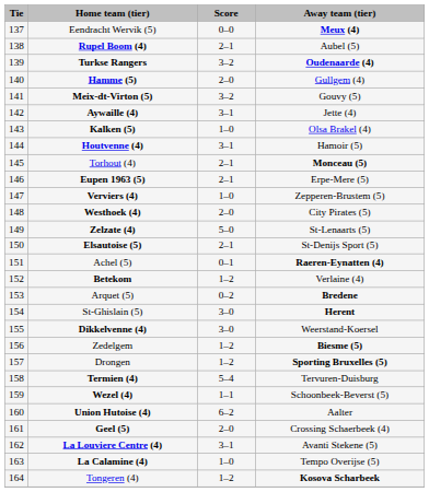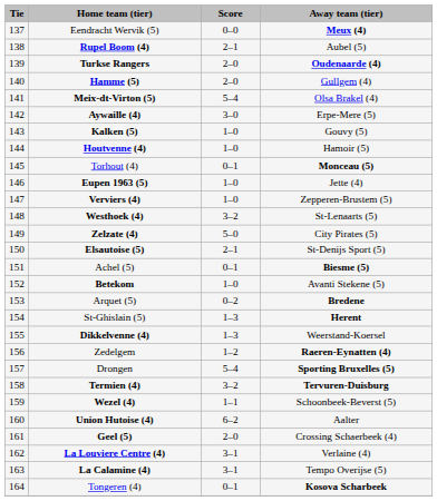 <table class="wikitable" style="width: 600px; background:WhiteSmoke; text-align:center; font-size:90%">
 <tr>
 <td scope="col" style="width:  5.00%; background:silver;"><strong>Tie</strong></td>
 <td scope="col" style="width: 36.25%; background:silver;"><strong>Home team (tier)</strong></td>
 <td scope="col" style="width: 12.50%; background:silver;"><strong>Score</strong></td>
 <td scope="col" style="width: 36.25%; background:silver;"><strong>Away team (tier)</strong></td>
 </tr>
 <tr>
 <td>137</td>
 <td>Eendracht Wervik (5)</td>
 <td>0–0 </td>
 <td><strong><a href='#'>Meux</a> (4)</strong></td>
 </tr>
 <tr>
 <td>138</td>
 <td><strong><a href='#'>Rupel Boom</a> (4)</strong></td>
 <td>2–1</td>
 <td>Aubel (5)</td>
 </tr>
 <tr>
 <td>139</td>
 <td><strong>Turkse Rangers</strong></td>
-<td>3–2</td>
+<td>2–0</td>
 <td><strong><a href='#'>Oudenaarde</a> (4)</strong></td>
 </tr>
 <tr>
 <td>140</td>
 <td><strong><a href='#'>Hamme</a> (5)</strong></td>
 <td>2–0</td>
 <td><a href='#'>Gullgem</a> (4)</td>
 </tr>
 <tr>
 <td>141</td>
 <td><strong>Meix-dt-Virton (5)</strong></td>
-<td>3–2</td>
-<td>Gouvy (5)</td>
+<td>5–4</td>
+<td><a href='#'>Olsa Brakel</a> (4)</td>
 </tr>
 <tr>
 <td>142</td>
 <td><strong>Aywaille (4)</strong></td>
-<td>3–1</td>
-<td>Jette (4)</td>
+<td>3–0</td>
+<td>Erpe-Mere (5)</td>
 </tr>
 <tr>
 <td>143</td>
 <td><strong>Kalken (5)</strong></td>
 <td>1–0</td>
-<td><a href='#'>Olsa Brakel</a> (4)</td>
+<td>Gouvy (5)</td>
 </tr>
 <tr>
 <td>144</td>
 <td><strong><a href='#'>Houtvenne</a> (4)</strong></td>
-<td>3–1</td>
+<td>1–0</td>
 <td>Hamoir (5)</td>
 </tr>
 <tr>
 <td>145</td>
 <td><a href='#'>Torhout</a> (4)</td>
-<td>2–1</td>
+<td>0–1</td>
 <td><strong>Monceau (5)</strong></td>
 </tr>
 <tr>
 <td>146</td>
 <td><strong>Eupen 1963 (5)</strong></td>
-<td>2–1</td>
-<td>Erpe-Mere (5)</td>
+<td>1–0</td>
+<td>Jette (4)</td>
 </tr>
 <tr>
 <td>147</td>
 <td><strong>Verviers (4)</strong></td>
 <td>1–0</td>
 <td>Zepperen-Brustem (5)</td>
 </tr>
 <tr>
 <td>148</td>
 <td><strong>Westhoek (4)</strong></td>
-<td>2–0</td>
-<td>City Pirates (5)</td>
+<td>3–2</td>
+<td>St-Lenaarts (5)</td>
 </tr>
 <tr>
 <td>149</td>
 <td><strong>Zelzate (4)</strong></td>
 <td>5–0</td>
-<td>St-Lenaarts (5)</td>
+<td>City Pirates (5)</td>
 </tr>
 <tr>
 <td>150</td>
 <td><strong>Elsautoise (5)</strong></td>
 <td>2–1</td>
 <td>St-Denijs Sport (5)</td>
 </tr>
 <tr>
 <td>151</td>
 <td>Achel (5)</td>
 <td>0–1</td>
-<td><strong>Raeren-Eynatten (4)</strong></td>
+<td><strong>Biesme (5)</strong></td>
 </tr>
 <tr>
 <td>152</td>
 <td><strong>Betekom</strong></td>
-<td>1–2</td>
-<td>Verlaine (4)</td>
+<td>1–0</td>
+<td>Avanti Stekene (5)</td>
 </tr>
 <tr>
 <td>153</td>
 <td>Arquet (5)</td>
 <td>0–2</td>
 <td><strong>Bredene</strong></td>
 </tr>
 <tr>
 <td>154</td>
 <td>St-Ghislain (5)</td>
-<td>3–0</td>
+<td>1–3</td>
 <td><strong>Herent</strong></td>
 </tr>
 <tr>
 <td>155</td>
 <td><strong>Dikkelvenne (4)</strong></td>
-<td>3–0</td>
+<td>1–3</td>
 <td>Weerstand-Koersel</td>
 </tr>
 <tr>
 <td>156</td>
 <td>Zedelgem</td>
 <td>1–2</td>
-<td><strong>Biesme (5)</strong></td>
+<td><strong>Raeren-Eynatten (4)</strong></td>
 </tr>
 <tr>
 <td>157</td>
 <td>Drongen</td>
-<td>1–2</td>
+<td>5–4</td>
 <td><strong>Sporting Bruxelles (5)</strong></td>
 </tr>
 <tr>
 <td>158</td>
 <td><strong>Termien (4)</strong></td>
-<td>5–4</td>
-<td>Tervuren-Duisburg</td>
+<td>3–2</td>
+<td><strong>Tervuren-Duisburg</strong></td>
 </tr>
 <tr>
 <td>159</td>
 <td><strong>Wezel (4)</strong></td>
 <td>1–1 </td>
 <td>Schoonbeek-Beverst (5)</td>
 </tr>
 <tr>
 <td>160</td>
 <td><strong>Union Hutoise (4)</strong></td>
 <td>6–2</td>
 <td>Aalter</td>
 </tr>
 <tr>
 <td>161</td>
 <td><strong>Geel (5)</strong></td>
 <td>2–0</td>
 <td>Crossing Schaerbeek (4)</td>
 </tr>
 <tr>
 <td>162</td>
 <td><strong><a href='#'>La Louviere Centre</a> (4)</strong></td>
 <td>3–1</td>
-<td>Avanti Stekene (5)</td>
+<td>Verlaine (4)</td>
 </tr>
 <tr>
 <td>163</td>
 <td><strong>La Calamine (4)</strong></td>
-<td>1–0</td>
+<td>3–1</td>
 <td>Tempo Overijse (5)</td>
 </tr>
 <tr>
 <td>164</td>
 <td><a href='#'>Tongeren</a> (4)</td>
-<td>1–2</td>
+<td>0–1</td>
 <td><strong>Kosova Scharbeek</strong></td>
 </tr>
 <tr>
 </tr>
 </table>
